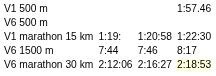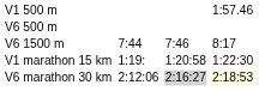 <table>
 <tr>
 <td>V1 500 m</td>
 <td></td>
 <td></td>
 <td></td>
 <td></td>
 <td></td>
 <td>1:57.46</td>
 </tr>
 <tr>
 <td>V6 500 m</td>
 <td></td>
 <td></td>
 <td></td>
 <td></td>
 <td></td>
 <td></td>
 </tr>
 <tr>
+<td>V6 1500 m</td>
+<td></td>
+<td>7:44</td>
+<td></td>
+<td>7:46</td>
+<td></td>
+<td>8:17</td>
+</tr>
+<tr>
 <td>V1 marathon 15 km</td>
 <td></td>
 <td>1:19:</td>
 <td></td>
 <td>1:20:58</td>
 <td></td>
 <td>1:22:30</td>
 </tr>
 <tr>
-<td>V6 1500 m</td>
-<td></td>
-<td>7:44</td>
-<td></td>
-<td>7:46</td>
-<td></td>
-<td>8:17</td>
-</tr>
-<tr>
 <td>V6 marathon 30 km</td>
 <td></td>
 <td>2:12:06</td>
 <td></td>
-<td>2:16:27</td>
+<td style="background: lightgrey;">2:16:27</td>
 <td></td>
 <td style="background: lightyellow;">2:18:53</td>
 </tr>
 </table>
